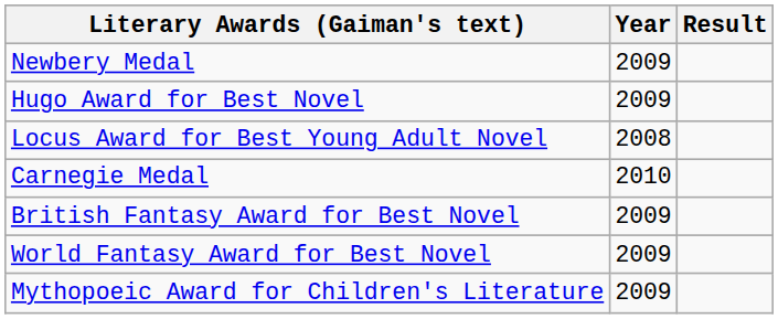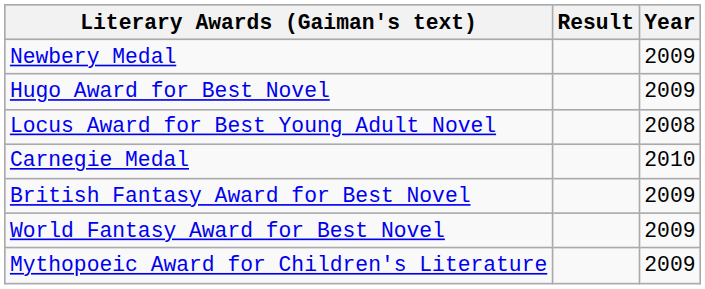 <table class="wikitable">
 <tr>
 <th>Literary Awards (Gaiman's text)</th>
+<th>Result</th>
 <th>Year</th>
-<th>Result</th>
 </tr>
 <tr>
 <td><a href='#'>Newbery Medal</a></td>
+<td></td>
 <td>2009</td>
-<td></td>
 </tr>
 <tr>
 <td><a href='#'>Hugo Award for Best Novel</a></td>
+<td></td>
 <td>2009</td>
-<td></td>
 </tr>
 <tr>
 <td><a href='#'>Locus Award for Best Young Adult Novel</a></td>
+<td></td>
 <td>2008</td>
-<td></td>
 </tr>
 <tr>
 <td><a href='#'>Carnegie Medal</a></td>
+<td></td>
 <td>2010</td>
-<td></td>
 </tr>
 <tr>
 <td><a href='#'>British Fantasy Award for Best Novel</a></td>
+<td></td>
 <td>2009</td>
-<td></td>
 </tr>
 <tr>
 <td><a href='#'>World Fantasy Award for Best Novel</a></td>
+<td></td>
 <td>2009</td>
-<td></td>
 </tr>
 <tr>
 <td><a href='#'>Mythopoeic Award for Children's Literature</a></td>
+<td></td>
 <td>2009</td>
-<td></td>
 </tr>
 </table>
